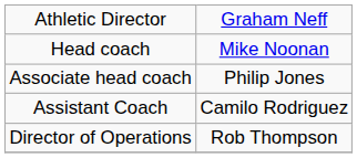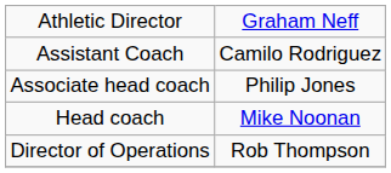 <table class="wikitable" style="text-align: center;">
 <tr>
 <td>Athletic Director</td>
 <td> <a href='#'>Graham Neff</a></td>
 </tr>
 <tr>
-<td>Head coach</td>
-<td> <a href='#'>Mike Noonan</a></td>
+<td>Assistant Coach</td>
+<td> Camilo Rodriguez</td>
 </tr>
 <tr>
 <td>Associate head coach</td>
 <td> Philip Jones</td>
 </tr>
 <tr>
-<td>Assistant Coach</td>
-<td> Camilo Rodriguez</td>
+<td>Head coach</td>
+<td> <a href='#'>Mike Noonan</a></td>
 </tr>
 <tr>
 <td>Director of Operations</td>
 <td> Rob Thompson</td>
 </tr>
 <tr>
 </tr>
 </table>
